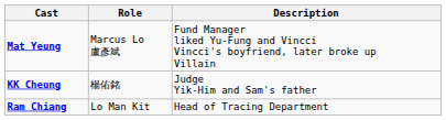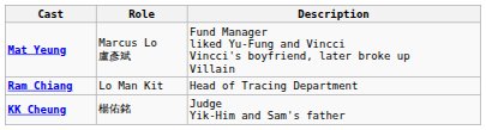 <table class="wikitable" width="65%">
 <tr>
 <th>Cast</th>
 <th>Role</th>
 <th>Description</th>
 </tr>
 <tr>
 <td><strong><a href='#'>Mat Yeung</a></strong></td>
 <td>Marcus Lo<br>盧彥斌</td>
 <td>Fund Manager<br>liked Yu-Fung and Vincci<br>Vincci's boyfriend, later broke up<br>Villain</td>
 </tr>
 <tr>
+<td><strong><a href='#'>Ram Chiang</a></strong></td>
+<td>Lo Man Kit</td>
+<td>Head of Tracing Department</td>
+</tr>
+<tr>
 <td><strong><a href='#'>KK Cheung</a></strong></td>
 <td>楊佑銘</td>
 <td>Judge<br>Yik-Him and Sam's father</td>
 </tr>
-<tr>
-<td><strong><a href='#'>Ram Chiang</a></strong></td>
-<td>Lo Man Kit</td>
-<td>Head of Tracing Department</td>
-</tr>
 </table>
